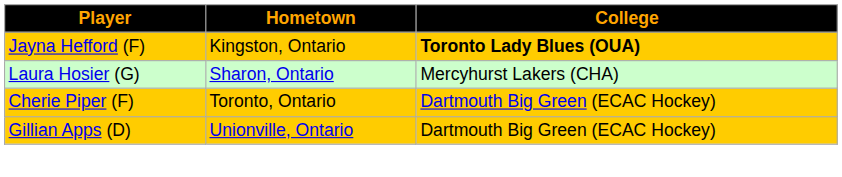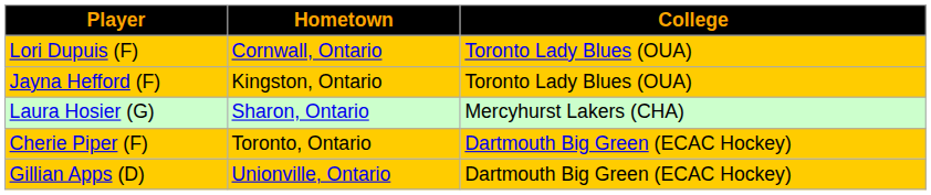 <table class="wikitable" width="60%">
 <tr align="center" style="background:black;color:orange;">
 <td><strong>Player</strong></td>
 <td><strong>Hometown</strong></td>
 <td><strong>College</strong></td>
 </tr>
 <tr bgcolor="FFCC00">
+<td><a href='#'>Lori Dupuis</a> (F)</td>
+<td> <a href='#'>Cornwall, Ontario</a></td>
+<td><a href='#'>Toronto Lady Blues</a> (OUA)</td>
+</tr>
+<tr bgcolor="FFCC00">
 <td><a href='#'>Jayna Hefford</a> (F)</td>
 <td> Kingston, Ontario</td>
-<td><strong>Toronto Lady Blues (OUA)</strong></td>
+<td>Toronto Lady Blues (OUA)</td>
 </tr>
 <tr bgcolor="CCFFCC">
 <td><a href='#'>Laura Hosier</a> (G)</td>
 <td> <a href='#'>Sharon, Ontario</a></td>
 <td>Mercyhurst Lakers (CHA)</td>
 </tr>
 <tr bgcolor="FFCC00">
 <td><a href='#'>Cherie Piper</a> (F)</td>
 <td> Toronto, Ontario</td>
 <td><a href='#'>Dartmouth Big Green</a> (ECAC Hockey)</td>
 </tr>
 <tr bgcolor="FFCC00">
 <td><a href='#'>Gillian Apps</a> (D)</td>
 <td> <a href='#'>Unionville, Ontario</a></td>
 <td>Dartmouth Big Green (ECAC Hockey)</td>
 </tr>
 </table>
